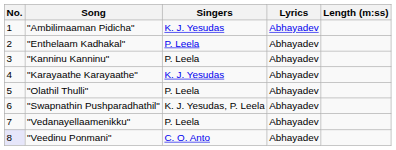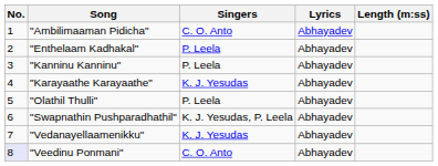 <table class="wikitable" style="font-size:95%;">
 <tr>
 <th>No.</th>
 <th>Song</th>
 <th>Singers</th>
 <th>Lyrics</th>
 <th>Length (m:ss)</th>
 </tr>
 <tr>
 <td>1</td>
 <td>"Ambilimaaman Pidicha"</td>
-<td><a href='#'>K. J. Yesudas</a></td>
+<td><a href='#'>C. O. Anto</a></td>
 <td><a href='#'>Abhayadev</a></td>
 <td></td>
 </tr>
 <tr>
 <td>2</td>
 <td>"Enthelaam Kadhakal"</td>
 <td><a href='#'>P. Leela</a></td>
 <td>Abhayadev</td>
 <td></td>
 </tr>
 <tr>
 <td>3</td>
 <td>"Kanninu Kanninu"</td>
 <td>P. Leela</td>
 <td>Abhayadev</td>
 <td></td>
 </tr>
 <tr>
 <td>4</td>
 <td>"Karayaathe Karayaathe"</td>
 <td><a href='#'>K. J. Yesudas</a></td>
 <td>Abhayadev</td>
 <td></td>
 </tr>
 <tr>
 <td>5</td>
 <td>"Olathil Thulli"</td>
 <td>P. Leela</td>
 <td>Abhayadev</td>
 <td></td>
 </tr>
 <tr>
 <td>6</td>
 <td>"Swapnathin Pushparadhathil"</td>
 <td>K. J. Yesudas, P. Leela</td>
 <td>Abhayadev</td>
 <td></td>
 </tr>
 <tr>
 <td>7</td>
 <td>"Vedanayellaamenikku"</td>
-<td>P. Leela</td>
+<td><a href='#'>K. J. Yesudas</a></td>
 <td>Abhayadev</td>
 <td></td>
 </tr>
 <tr>
 <td style="background: lavender;">8</td>
 <td>"Veedinu Ponmani"</td>
 <td><a href='#'>C. O. Anto</a></td>
 <td>Abhayadev</td>
 <td></td>
 </tr>
 </table>
